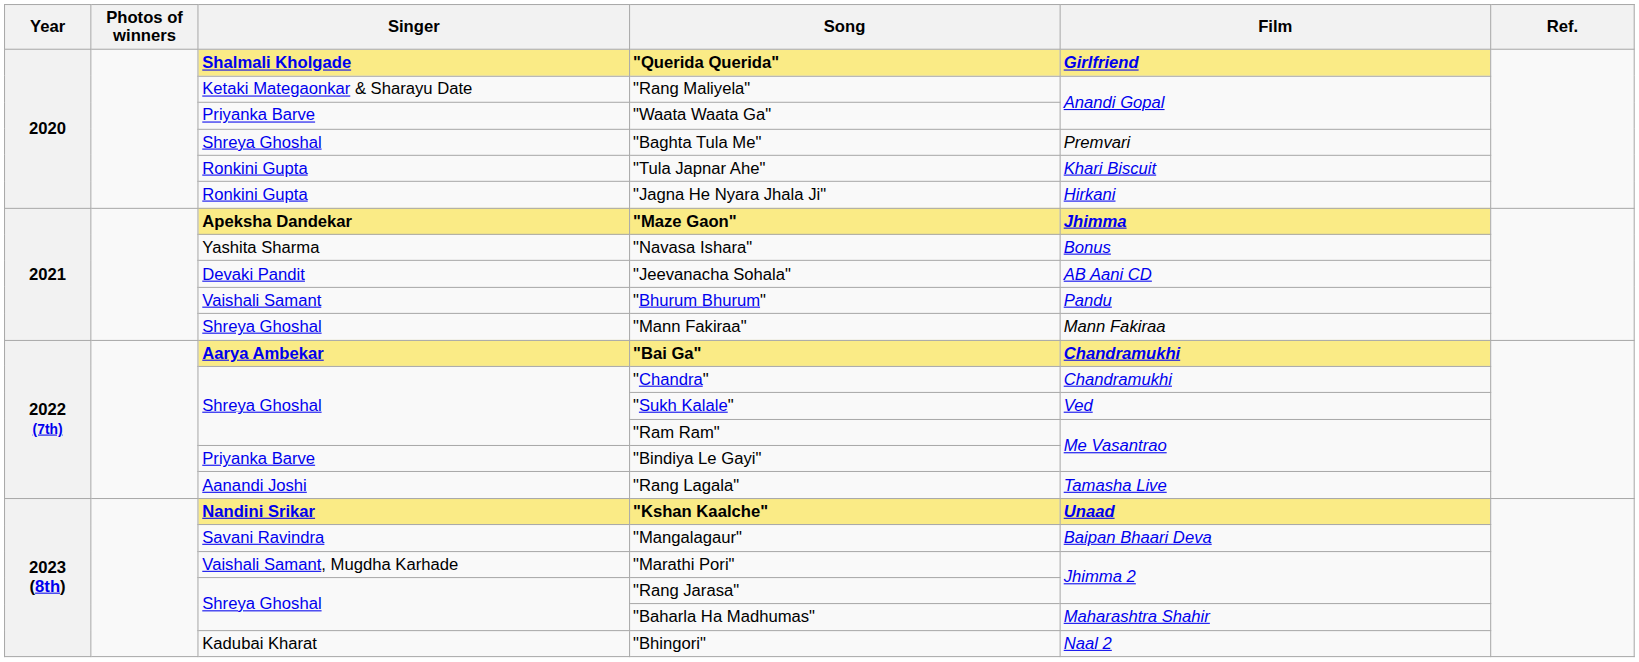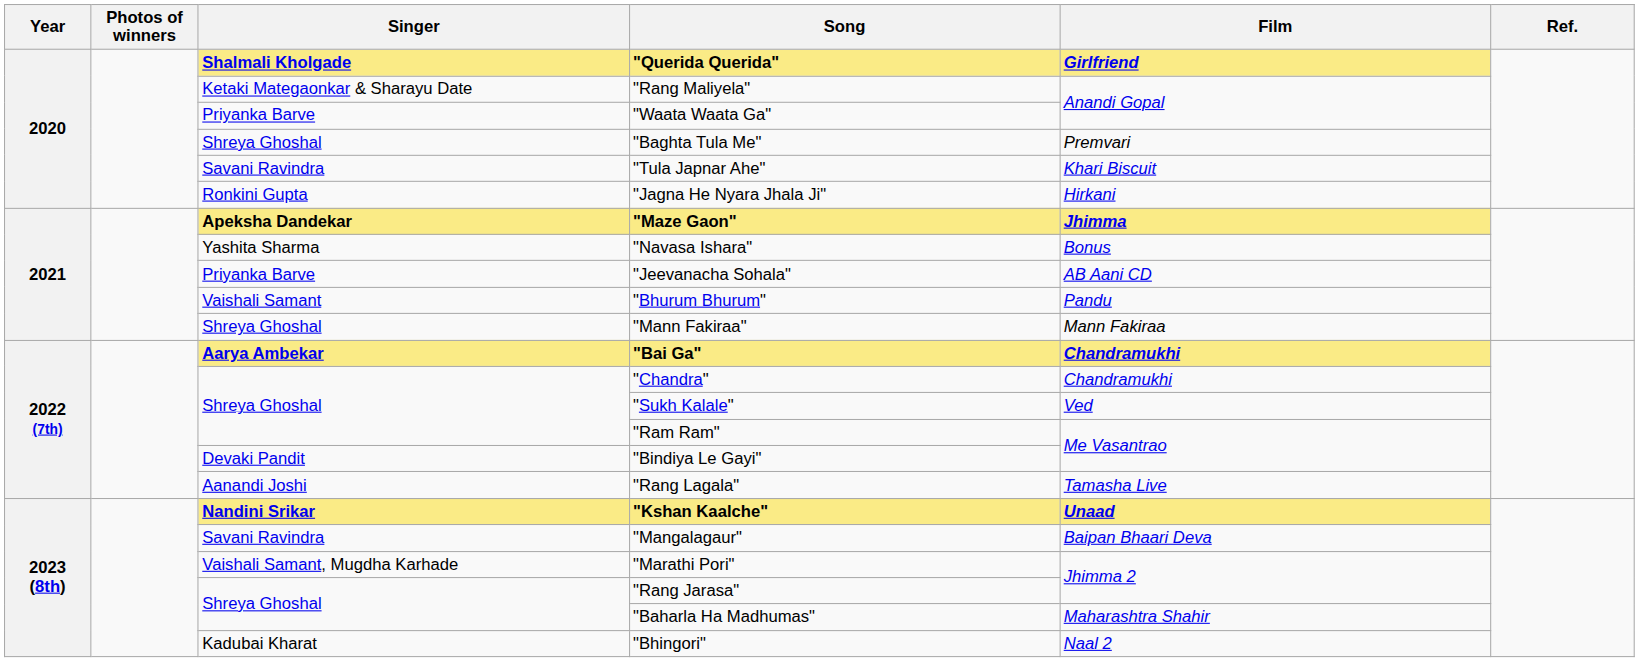 <table class="wikitable sortable" style="text-align:left;">
 <tr>
 <th scope="col" style="width:3%; text-align:center;">Year</th>
 <th scope="col" style="width:3%;text-align:center;">Photos of winners</th>
 <th scope="col" style="width:15%;text-align:center;">Singer</th>
 <th scope="col" style="width:15%;text-align:center;">Song</th>
 <th scope="col" style="width:15%;text-align:center;">Film</th>
 <th scope="col" style="width:5%;text-align:center;">Ref.</th>
 </tr>
 <tr>
 <th scope="row" rowspan=6 style="text-align:center">2020</th>
 <td rowspan=6 style="text-align:center"></td>
 <td style="background:#FAEB86;"><strong><a href='#'>Shalmali Kholgade</a></strong> </td>
 <td style="background:#FAEB86;"><strong>"Querida Querida"</strong></td>
 <td style="background:#FAEB86;"><strong><em><a href='#'> Girlfriend</a></em></strong></td>
 <td rowspan="6"></td>
 </tr>
 <tr>
 <td><a href='#'>Ketaki Mategaonkar</a> & Sharayu Date</td>
 <td>"Rang Maliyela"</td>
 <td rowspan="2"><em><a href='#'>Anandi Gopal</a></em></td>
 </tr>
 <tr>
 <td><a href='#'>Priyanka Barve</a></td>
 <td>"Waata Waata Ga"</td>
 </tr>
 <tr>
 <td><a href='#'>Shreya Ghoshal</a></td>
 <td>"Baghta Tula Me"</td>
 <td><em>Premvari</em></td>
 </tr>
 <tr>
-<td><a href='#'>Ronkini Gupta</a></td>
+<td><a href='#'>Savani Ravindra</a></td>
 <td>"Tula Japnar Ahe"</td>
 <td><em><a href='#'>Khari Biscuit</a></em></td>
 </tr>
 <tr>
 <td><a href='#'>Ronkini Gupta</a></td>
 <td>"Jagna He Nyara Jhala Ji"</td>
 <td><em><a href='#'>Hirkani</a></em></td>
 </tr>
 <tr>
 <th rowspan="5">2021</th>
 <td rowspan="5" style="text-align:center"></td>
 <td style="background:#FAEB86;"><strong>Apeksha Dandekar</strong> </td>
 <td style="background:#FAEB86;"><strong>"Maze Gaon"</strong></td>
 <td style="background:#FAEB86;"><strong><em><a href='#'>Jhimma</a></em></strong></td>
 <td rowspan="5"></td>
 </tr>
 <tr>
 <td>Yashita Sharma</td>
 <td>"Navasa Ishara"</td>
 <td><em><a href='#'>Bonus</a></em></td>
 </tr>
 <tr>
-<td><a href='#'>Devaki Pandit</a></td>
+<td><a href='#'>Priyanka Barve</a></td>
 <td>"Jeevanacha Sohala"</td>
 <td><em><a href='#'>AB Aani CD</a></em></td>
 </tr>
 <tr>
 <td><a href='#'>Vaishali Samant</a></td>
 <td>"<a href='#'>Bhurum Bhurum</a>"</td>
 <td><em><a href='#'>Pandu</a></em></td>
 </tr>
 <tr>
 <td><a href='#'>Shreya Ghoshal</a></td>
 <td>"Mann Fakiraa"</td>
 <td><em>Mann Fakiraa</em></td>
 </tr>
 <tr>
 <th scope="row" rowspan=6 style="text-align:center">2022 <br><small><a href='#'>(7th)</a></small></th>
 <td rowspan=6 style="text-align:center"></td>
 <td style="background:#FAEB86;"><strong><a href='#'>Aarya Ambekar</a></strong> </td>
 <td style="background:#FAEB86;"><strong>"Bai Ga"</strong></td>
 <td style="background:#FAEB86;"><strong><em><a href='#'>Chandramukhi</a></em></strong></td>
 <td rowspan="6"></td>
 </tr>
 <tr>
 <td rowspan="3"><a href='#'>Shreya Ghoshal</a></td>
 <td>"<a href='#'>Chandra</a>"</td>
 <td><em><a href='#'>Chandramukhi</a></em></td>
 </tr>
 <tr>
 <td>"<a href='#'>Sukh Kalale</a>"</td>
 <td><em><a href='#'>Ved</a></em></td>
 </tr>
 <tr>
 <td>"Ram Ram"</td>
 <td rowspan="2"><em><a href='#'>Me Vasantrao</a></em></td>
 </tr>
 <tr>
-<td><a href='#'>Priyanka Barve</a></td>
+<td><a href='#'>Devaki Pandit</a></td>
 <td>"Bindiya Le Gayi"</td>
 </tr>
 <tr>
 <td><a href='#'>Aanandi Joshi</a></td>
 <td>"Rang Lagala"</td>
 <td><em><a href='#'>Tamasha Live</a></em></td>
 </tr>
 <tr>
 <th scope="row" rowspan=6 style="text-align:center">2023<br>(<a href='#'>8th</a>)</th>
 <td rowspan=6 style="text-align:center"></td>
 <td style="background:#FAEB86;"><strong><a href='#'>Nandini Srikar</a></strong> </td>
 <td style="background:#FAEB86;"><strong>"Kshan Kaalche"</strong></td>
 <td style="background:#FAEB86;"><strong><em><a href='#'>Unaad</a></em></strong></td>
 <td rowspan="6"></td>
 </tr>
 <tr>
 <td><a href='#'>Savani Ravindra</a></td>
 <td>"Mangalagaur"</td>
 <td><em><a href='#'>Baipan Bhaari Deva</a></em></td>
 </tr>
 <tr>
 <td><a href='#'>Vaishali Samant</a>, Mugdha Karhade</td>
 <td>"Marathi Pori"</td>
 <td rowspan="2"><em><a href='#'>Jhimma 2</a></em></td>
 </tr>
 <tr>
 <td rowspan="2"><a href='#'>Shreya Ghoshal</a></td>
 <td>"Rang Jarasa"</td>
 </tr>
 <tr>
 <td>"Baharla Ha Madhumas"</td>
 <td><em><a href='#'>Maharashtra Shahir</a></em></td>
 </tr>
 <tr>
 <td>Kadubai Kharat</td>
 <td>"Bhingori"</td>
 <td><em><a href='#'>Naal 2</a></em></td>
 </tr>
 </table>
